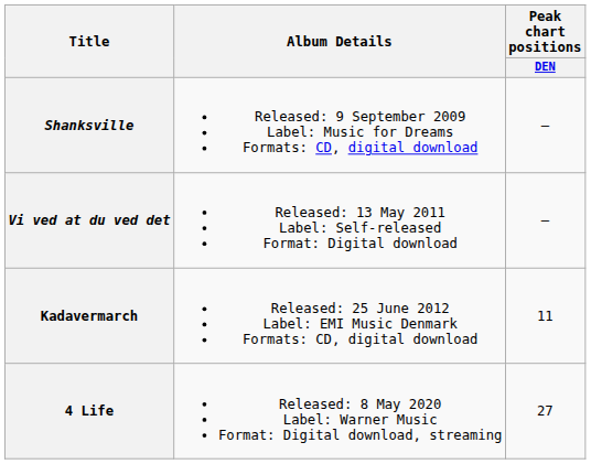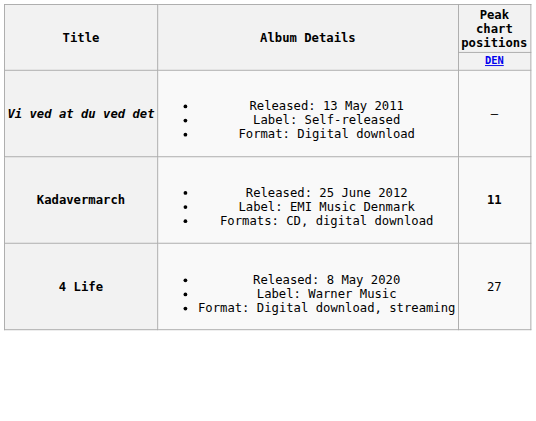 <table class="wikitable plainrowheaders" style="text-align:center;">
 <tr>
 <th scope="col" rowspan="2">Title</th>
 <th scope="col" rowspan="2">Album Details</th>
 <th scope="col" colspan="1">Peak chart positions</th>
 </tr>
 <tr>
 <th scope="col" style="width:3em;font-size:85%;"><a href='#'>DEN</a><br></th>
 </tr>
 <tr>
-<th scope="row"><em>Shanksville</em></th>
-<td><br><ul><li>Released: 9 September 2009</li><li>Label: Music for Dreams</li><li>Formats: <a href='#'>CD</a>, <a href='#'>digital download</a></li></ul></td>
-<td>—</td>
-</tr>
-<tr>
 <th scope="row"><em>Vi ved at du ved det</em></th>
 <td><br><ul><li>Released: 13 May 2011</li><li>Label: Self-released</li><li>Format: Digital download</li></ul></td>
 <td>—</td>
 </tr>
 <tr>
 <th scope="row"><strong>Kadavermarch<em></th>
 <td><br><ul><li>Released: 25 June 2012</li><li>Label: EMI Music Denmark</li><li>Formats: CD, digital download</li></ul></td>
-<td>11</td>
+<td><strong>11</strong></td>
 </tr>
 <tr>
 <th scope="row"></em>4 Life<em></th>
 <td><br><ul><li>Released: 8 May 2020</li><li>Label: Warner Music</li><li>Format: Digital download, streaming</li></ul></td>
 <td>27</td>
 </tr>
 </table>
